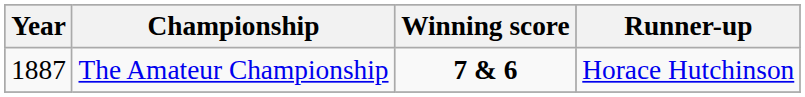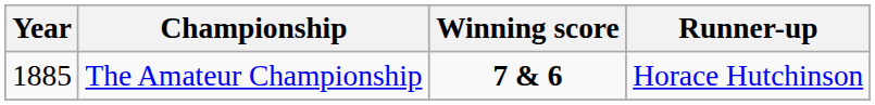 <table class="wikitable">
 <tr>
 <th>Year</th>
 <th>Championship</th>
 <th>Winning score</th>
 <th>Runner-up</th>
 </tr>
 <tr>
-<td>1887</td>
+<td>1885</td>
 <td><a href='#'>The Amateur Championship</a></td>
 <td align=center><strong>7 & 6</strong></td>
 <td> <a href='#'>Horace Hutchinson</a></td>
 </tr>
 </table>
